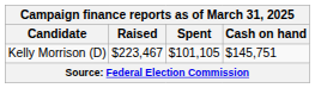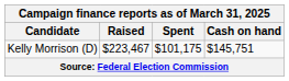 <table class="wikitable sortable">
 <tr>
 <th colspan=4>Campaign finance reports as of March 31, 2025</th>
 </tr>
 <tr style="text-align:center;">
 <th>Candidate</th>
 <th>Raised</th>
 <th>Spent</th>
 <th>Cash on hand</th>
 </tr>
 <tr>
 <td>Kelly Morrison (D)</td>
 <td>$223,467</td>
-<td>$101,105</td>
+<td>$101,175</td>
 <td>$145,751</td>
 </tr>
 <tr>
 <th colspan="4"><small>Source: <a href='#'>Federal Election Commission</a></small></th>
 </tr>
 </table>
